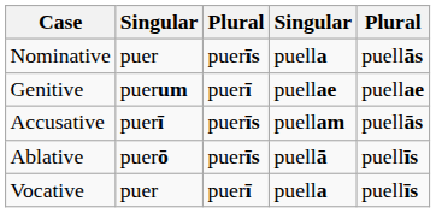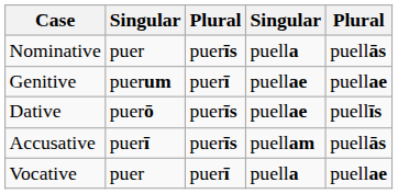 <table class="wikitable">
 <tr>
 <th>Case</th>
 <th>Singular</th>
 <th>Plural</th>
 <th>Singular</th>
 <th>Plural</th>
 </tr>
 <tr>
 <td>Nominative</td>
 <td>puer</td>
 <td>puer<strong>īs</strong></td>
 <td>puell<strong>a</strong></td>
 <td>puell<strong>ās</strong></td>
 </tr>
 <tr>
 <td>Genitive</td>
 <td>puer<strong>um</strong></td>
 <td>puer<strong>ī</strong></td>
 <td>puell<strong>ae</strong></td>
 <td>puell<strong>ae</strong></td>
 </tr>
 <tr>
+<td>Dative</td>
+<td>puer<strong>ō</strong></td>
+<td>puer<strong>īs</strong></td>
+<td>puell<strong>ae</strong></td>
+<td>puell<strong>īs</strong></td>
+</tr>
+<tr>
 <td>Accusative</td>
 <td>puer<strong>ī</strong></td>
 <td>puer<strong>īs</strong></td>
 <td>puell<strong>am</strong></td>
 <td>puell<strong>ās</strong></td>
 </tr>
 <tr>
-<td>Ablative</td>
-<td>puer<strong>ō</strong></td>
-<td>puer<strong>īs</strong></td>
-<td>puell<strong>ā</strong></td>
-<td>puell<strong>īs</strong></td>
-</tr>
-<tr>
 <td>Vocative</td>
 <td>puer</td>
 <td>puer<strong>ī</strong></td>
 <td>puell<strong>a</strong></td>
-<td>puell<strong>īs</strong></td>
+<td>puell<strong>ae</strong></td>
 </tr>
 </table>
